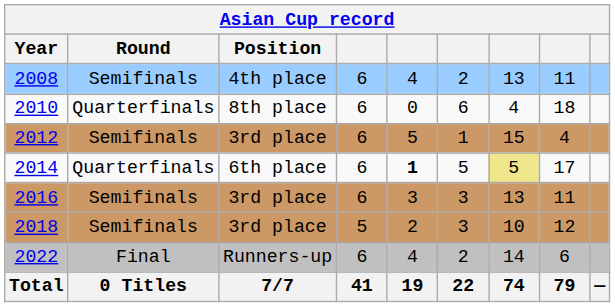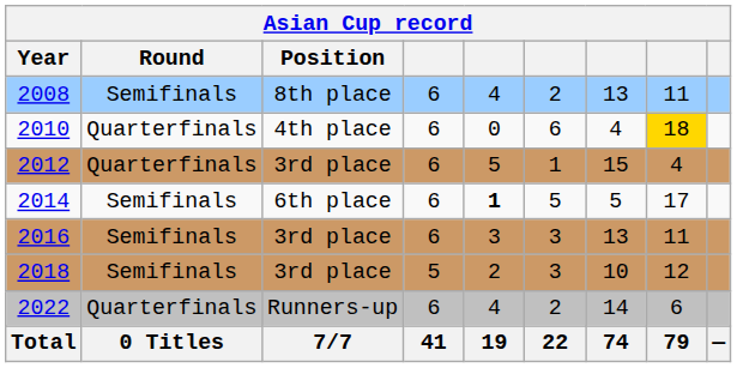 <table class="wikitable" style="text-align: center;">
 <tr>
 <th colspan=9><a href='#'>Asian Cup record</a></th>
 </tr>
 <tr>
 <th>Year</th>
 <th>Round</th>
 <th>Position</th>
 <th width=30></th>
 <th width=30></th>
 <th width=30></th>
 <th width=30></th>
 <th width=30></th>
 <th></th>
 </tr>
 <tr bgcolor=#9acdff>
 <td> <a href='#'>2008</a></td>
 <td>Semifinals</td>
-<td>4th place</td>
+<td>8th place</td>
 <td>6</td>
 <td>4</td>
 <td>2</td>
 <td>13</td>
 <td>11</td>
 <td></td>
 </tr>
 <tr>
 <td> <a href='#'>2010</a></td>
 <td>Quarterfinals</td>
-<td>8th place</td>
+<td>4th place</td>
 <td>6</td>
 <td>0</td>
 <td>6</td>
 <td>4</td>
-<td>18</td>
+<td style="background: gold;">18</td>
 <td></td>
 </tr>
 <tr bgcolor=#cc9966>
 <td> <a href='#'>2012</a></td>
-<td>Semifinals</td>
+<td>Quarterfinals</td>
 <td>3rd place</td>
 <td>6</td>
 <td>5</td>
 <td>1</td>
 <td>15</td>
 <td>4</td>
 <td></td>
 </tr>
 <tr>
 <td> <a href='#'>2014</a></td>
-<td>Quarterfinals</td>
+<td>Semifinals</td>
 <td>6th place</td>
 <td>6</td>
 <td><strong>1</strong></td>
 <td>5</td>
-<td style="background: khaki;">5</td>
+<td>5</td>
 <td>17</td>
 <td></td>
 </tr>
 <tr bgcolor=#cc9966>
 <td> <a href='#'>2016</a></td>
 <td>Semifinals</td>
 <td>3rd place</td>
 <td>6</td>
 <td>3</td>
 <td>3</td>
 <td>13</td>
 <td>11</td>
 <td></td>
 </tr>
 <tr bgcolor=#cc9966>
 <td> <a href='#'>2018</a></td>
 <td>Semifinals</td>
 <td>3rd place</td>
 <td>5</td>
 <td>2</td>
 <td>3</td>
 <td>10</td>
 <td>12</td>
 <td></td>
 </tr>
 <tr bgcolor=silver>
 <td> <a href='#'>2022</a></td>
-<td>Final</td>
+<td>Quarterfinals</td>
 <td>Runners-up</td>
 <td>6</td>
 <td>4</td>
 <td>2</td>
 <td>14</td>
 <td>6</td>
 <td></td>
 </tr>
 <tr>
 <th>Total</th>
 <th>0 Titles</th>
 <th>7/7</th>
 <th>41</th>
 <th>19</th>
 <th>22</th>
 <th>74</th>
 <th>79</th>
 <th>—</th>
 </tr>
 </table>
